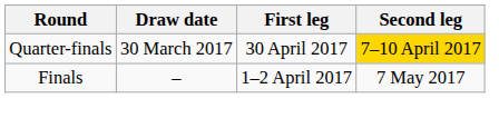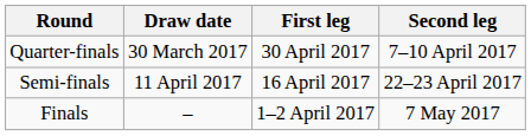 <table class="wikitable" border="1">
 <tr align="center">
 <th>Round</th>
 <th>Draw date</th>
 <th>First leg</th>
 <th>Second leg</th>
 </tr>
 <tr align="center">
 <td>Quarter-finals</td>
 <td>30 March 2017</td>
 <td>30 April 2017</td>
-<td style="background: gold;">7–10 April 2017</td>
+<td>7–10 April 2017</td>
+</tr>
+<tr align="center">
+<td>Semi-finals</td>
+<td>11 April 2017</td>
+<td>16 April 2017</td>
+<td>22–23 April 2017</td>
 </tr>
 <tr align="center">
 <td>Finals</td>
 <td>–</td>
 <td>1–2 April 2017</td>
 <td>7 May 2017</td>
 </tr>
 </table>
